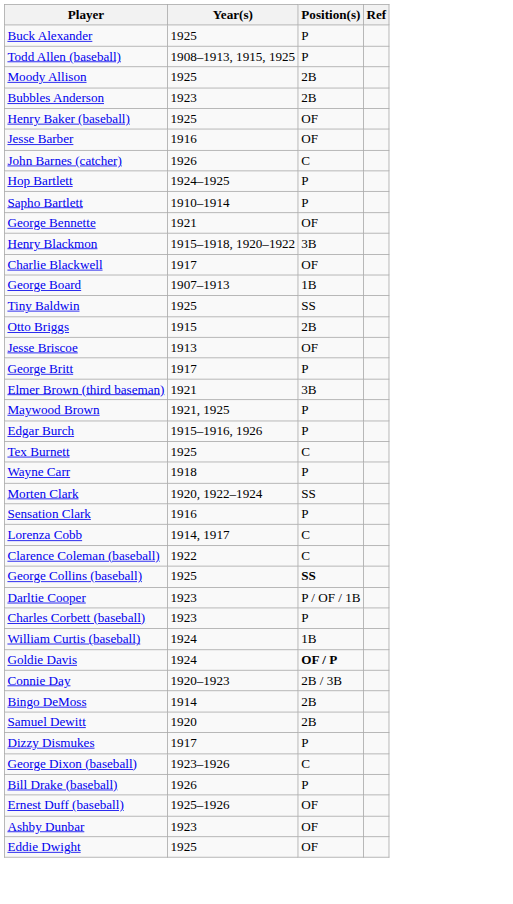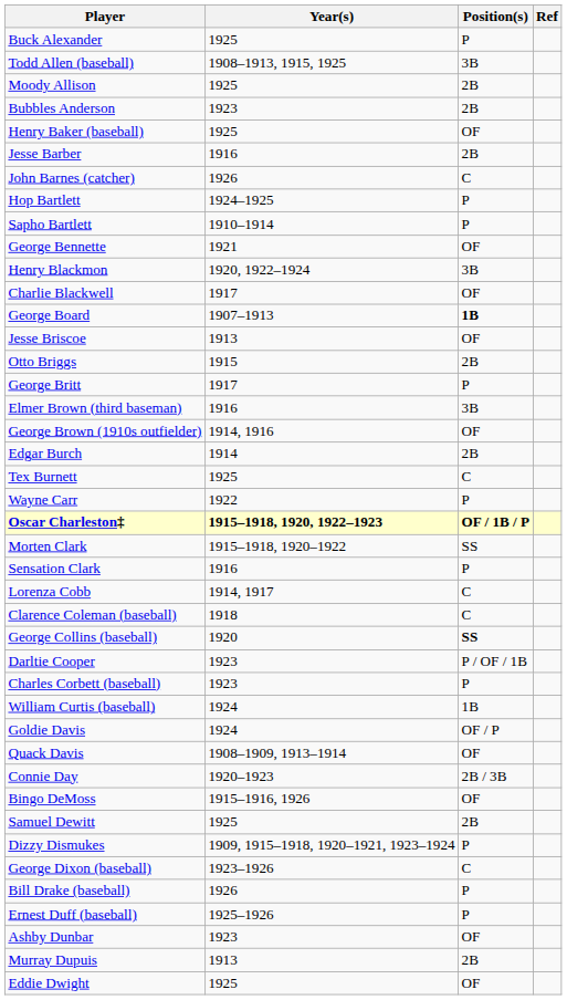 <table class="wikitable">
 <tr>
 <th>Player</th>
 <th>Year(s)</th>
 <th>Position(s)</th>
 <th>Ref</th>
 </tr>
 <tr>
 <td><a href='#'>Buck Alexander</a></td>
 <td>1925</td>
 <td>P</td>
 <td></td>
 </tr>
 <tr>
 <td><a href='#'>Todd Allen (baseball)</a></td>
 <td>1908–1913, 1915, 1925</td>
-<td>P</td>
+<td>3B</td>
 <td></td>
 </tr>
 <tr>
 <td><a href='#'>Moody Allison</a></td>
 <td>1925</td>
 <td>2B</td>
 <td></td>
 </tr>
 <tr>
 <td><a href='#'>Bubbles Anderson</a></td>
 <td>1923</td>
 <td>2B</td>
 <td></td>
 </tr>
 <tr>
 <td><a href='#'>Henry Baker (baseball)</a></td>
 <td>1925</td>
 <td>OF</td>
 <td></td>
 </tr>
 <tr>
 <td><a href='#'>Jesse Barber</a></td>
 <td>1916</td>
-<td>OF</td>
+<td>2B</td>
 <td></td>
 </tr>
 <tr>
 <td><a href='#'>John Barnes (catcher)</a></td>
 <td>1926</td>
 <td>C</td>
 <td></td>
 </tr>
 <tr>
 <td><a href='#'>Hop Bartlett</a></td>
 <td>1924–1925</td>
 <td>P</td>
 <td></td>
 </tr>
 <tr>
 <td><a href='#'>Sapho Bartlett</a></td>
 <td>1910–1914</td>
 <td>P</td>
 <td></td>
 </tr>
 <tr>
 <td><a href='#'>George Bennette</a></td>
 <td>1921</td>
 <td>OF</td>
 <td></td>
 </tr>
 <tr>
 <td><a href='#'>Henry Blackmon</a></td>
-<td>1915–1918, 1920–1922</td>
+<td>1920, 1922–1924</td>
 <td>3B</td>
 <td></td>
 </tr>
 <tr>
 <td><a href='#'>Charlie Blackwell</a></td>
 <td>1917</td>
 <td>OF</td>
 <td></td>
 </tr>
 <tr>
 <td><a href='#'>George Board</a></td>
 <td>1907–1913</td>
-<td>1B</td>
+<td><strong>1B</strong></td>
 <td></td>
 </tr>
 <tr>
-<td><a href='#'>Tiny Baldwin</a></td>
-<td>1925</td>
-<td>SS</td>
+<td><a href='#'>Jesse Briscoe</a></td>
+<td>1913</td>
+<td>OF</td>
 <td></td>
 </tr>
 <tr>
 <td><a href='#'>Otto Briggs</a></td>
 <td>1915</td>
 <td>2B</td>
-<td></td>
-</tr>
-<tr>
-<td><a href='#'>Jesse Briscoe</a></td>
-<td>1913</td>
-<td>OF</td>
 <td></td>
 </tr>
 <tr>
 <td><a href='#'>George Britt</a></td>
 <td>1917</td>
 <td>P</td>
 <td></td>
 </tr>
 <tr>
 <td><a href='#'>Elmer Brown (third baseman)</a></td>
-<td>1921</td>
+<td>1916</td>
 <td>3B</td>
 <td></td>
 </tr>
 <tr>
-<td><a href='#'>Maywood Brown</a></td>
-<td>1921, 1925</td>
-<td>P</td>
+<td><a href='#'>George Brown (1910s outfielder)</a></td>
+<td>1914, 1916</td>
+<td>OF</td>
 <td></td>
 </tr>
 <tr>
 <td><a href='#'>Edgar Burch</a></td>
-<td>1915–1916, 1926</td>
-<td>P</td>
+<td>1914</td>
+<td>2B</td>
 <td></td>
 </tr>
 <tr>
 <td><a href='#'>Tex Burnett</a></td>
 <td>1925</td>
 <td>C</td>
 <td></td>
 </tr>
 <tr>
 <td><a href='#'>Wayne Carr</a></td>
-<td>1918</td>
+<td>1922</td>
 <td>P</td>
 <td></td>
 </tr>
+<tr style="background:#FFFFCC;">
+<td><strong><a href='#'>Oscar Charleston</a>‡</strong></td>
+<td><strong>1915–1918, 1920, 1922–1923</strong></td>
+<td><strong>OF / 1B / P</strong></td>
+<td><strong></strong></td>
+</tr>
 <tr>
 <td><a href='#'>Morten Clark</a></td>
-<td>1920, 1922–1924</td>
+<td>1915–1918, 1920–1922</td>
 <td>SS</td>
 <td></td>
 </tr>
 <tr>
 <td><a href='#'>Sensation Clark</a></td>
 <td>1916</td>
 <td>P</td>
 <td></td>
 </tr>
 <tr>
 <td><a href='#'>Lorenza Cobb</a></td>
 <td>1914, 1917</td>
 <td>C</td>
 <td></td>
 </tr>
 <tr>
 <td><a href='#'>Clarence Coleman (baseball)</a></td>
-<td>1922</td>
+<td>1918</td>
 <td>C</td>
 <td></td>
 </tr>
 <tr>
 <td><a href='#'>George Collins (baseball)</a></td>
-<td>1925</td>
+<td>1920</td>
 <td><strong>SS</strong></td>
 <td></td>
 </tr>
 <tr>
 <td><a href='#'>Darltie Cooper</a></td>
 <td>1923</td>
 <td>P / OF / 1B</td>
 <td></td>
 </tr>
 <tr>
 <td><a href='#'>Charles Corbett (baseball)</a></td>
 <td>1923</td>
 <td>P</td>
 <td></td>
 </tr>
 <tr>
 <td><a href='#'>William Curtis (baseball)</a></td>
 <td>1924</td>
 <td>1B</td>
 <td></td>
 </tr>
 <tr>
 <td><a href='#'>Goldie Davis</a></td>
 <td>1924</td>
-<td><strong>OF / P</strong></td>
+<td>OF / P</td>
+<td></td>
+</tr>
+<tr>
+<td><a href='#'>Quack Davis</a></td>
+<td>1908–1909, 1913–1914</td>
+<td>OF</td>
 <td></td>
 </tr>
 <tr>
 <td><a href='#'>Connie Day</a></td>
 <td>1920–1923</td>
 <td>2B / 3B</td>
 <td></td>
 </tr>
 <tr>
 <td><a href='#'>Bingo DeMoss</a></td>
-<td>1914</td>
-<td>2B</td>
+<td>1915–1916, 1926</td>
+<td>OF</td>
 <td></td>
 </tr>
 <tr>
 <td><a href='#'>Samuel Dewitt</a></td>
-<td>1920</td>
+<td>1925</td>
 <td>2B</td>
 <td></td>
 </tr>
 <tr>
 <td><a href='#'>Dizzy Dismukes</a></td>
-<td>1917</td>
+<td>1909, 1915–1918, 1920–1921, 1923–1924</td>
 <td>P</td>
 <td></td>
 </tr>
 <tr>
 <td><a href='#'>George Dixon (baseball)</a></td>
 <td>1923–1926</td>
 <td>C</td>
 <td></td>
 </tr>
 <tr>
 <td><a href='#'>Bill Drake (baseball)</a></td>
 <td>1926</td>
 <td>P</td>
 <td></td>
 </tr>
 <tr>
 <td><a href='#'>Ernest Duff (baseball)</a></td>
 <td>1925–1926</td>
-<td>OF</td>
+<td>P</td>
 <td></td>
 </tr>
 <tr>
 <td><a href='#'>Ashby Dunbar</a></td>
 <td>1923</td>
 <td>OF</td>
 <td></td>
 </tr>
 <tr>
+<td><a href='#'>Murray Dupuis</a></td>
+<td>1913</td>
+<td>2B</td>
+<td></td>
+</tr>
+<tr>
 <td><a href='#'>Eddie Dwight</a></td>
 <td>1925</td>
 <td>OF</td>
 <td></td>
 </tr>
 </table>
